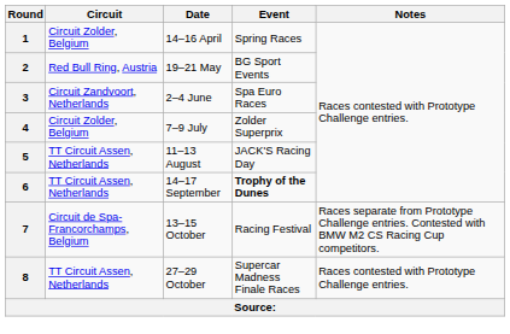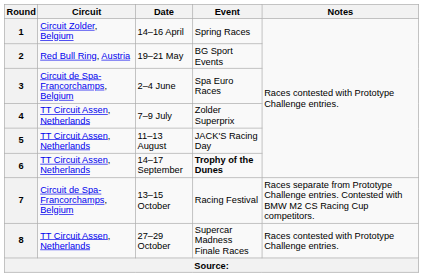 <table class="wikitable" style="font-size: 85%;">
 <tr>
 <th>Round</th>
 <th>Circuit</th>
 <th>Date</th>
 <th>Event</th>
 <th>Notes</th>
 </tr>
 <tr>
 <th>1</th>
 <td> <a href='#'>Circuit Zolder</a>, <a href='#'>Belgium</a></td>
 <td>14–16 April</td>
 <td>Spring Races</td>
 <td rowspan=6>Races contested with Prototype Challenge entries.</td>
 </tr>
 <tr>
 <th>2</th>
 <td> <a href='#'>Red Bull Ring</a>, <a href='#'>Austria</a></td>
 <td>19–21 May</td>
 <td>BG Sport Events</td>
 </tr>
 <tr>
 <th>3</th>
-<td> <a href='#'>Circuit Zandvoort</a>, <a href='#'>Netherlands</a></td>
+<td> <a href='#'>Circuit de Spa-Francorchamps</a>, <a href='#'>Belgium</a></td>
 <td>2–4 June</td>
 <td>Spa Euro Races</td>
 </tr>
 <tr>
 <th>4</th>
-<td> <a href='#'>Circuit Zolder</a>, <a href='#'>Belgium</a></td>
+<td> <a href='#'>TT Circuit Assen</a>, <a href='#'>Netherlands</a></td>
 <td>7–9 July</td>
 <td>Zolder Superprix</td>
 </tr>
 <tr>
 <th>5</th>
 <td> <a href='#'>TT Circuit Assen</a>, <a href='#'>Netherlands</a></td>
 <td>11–13 August</td>
 <td>JACK'S Racing Day</td>
 </tr>
 <tr>
 <th>6</th>
 <td> <a href='#'>TT Circuit Assen</a>, <a href='#'>Netherlands</a></td>
 <td>14–17 September</td>
 <td><strong>Trophy of the Dunes</strong></td>
 </tr>
 <tr>
 <th>7</th>
 <td> <a href='#'>Circuit de Spa-Francorchamps</a>, <a href='#'>Belgium</a></td>
 <td>13–15 October</td>
 <td>Racing Festival</td>
 <td>Races separate from Prototype Challenge entries. Contested with BMW M2 CS Racing Cup competitors.</td>
 </tr>
 <tr>
 <th>8</th>
 <td> <a href='#'>TT Circuit Assen</a>, <a href='#'>Netherlands</a></td>
 <td>27–29 October</td>
 <td>Supercar Madness Finale Races</td>
 <td>Races contested with Prototype Challenge entries.</td>
 </tr>
 <tr>
 <th colspan=5>Source:</th>
 </tr>
 </table>
